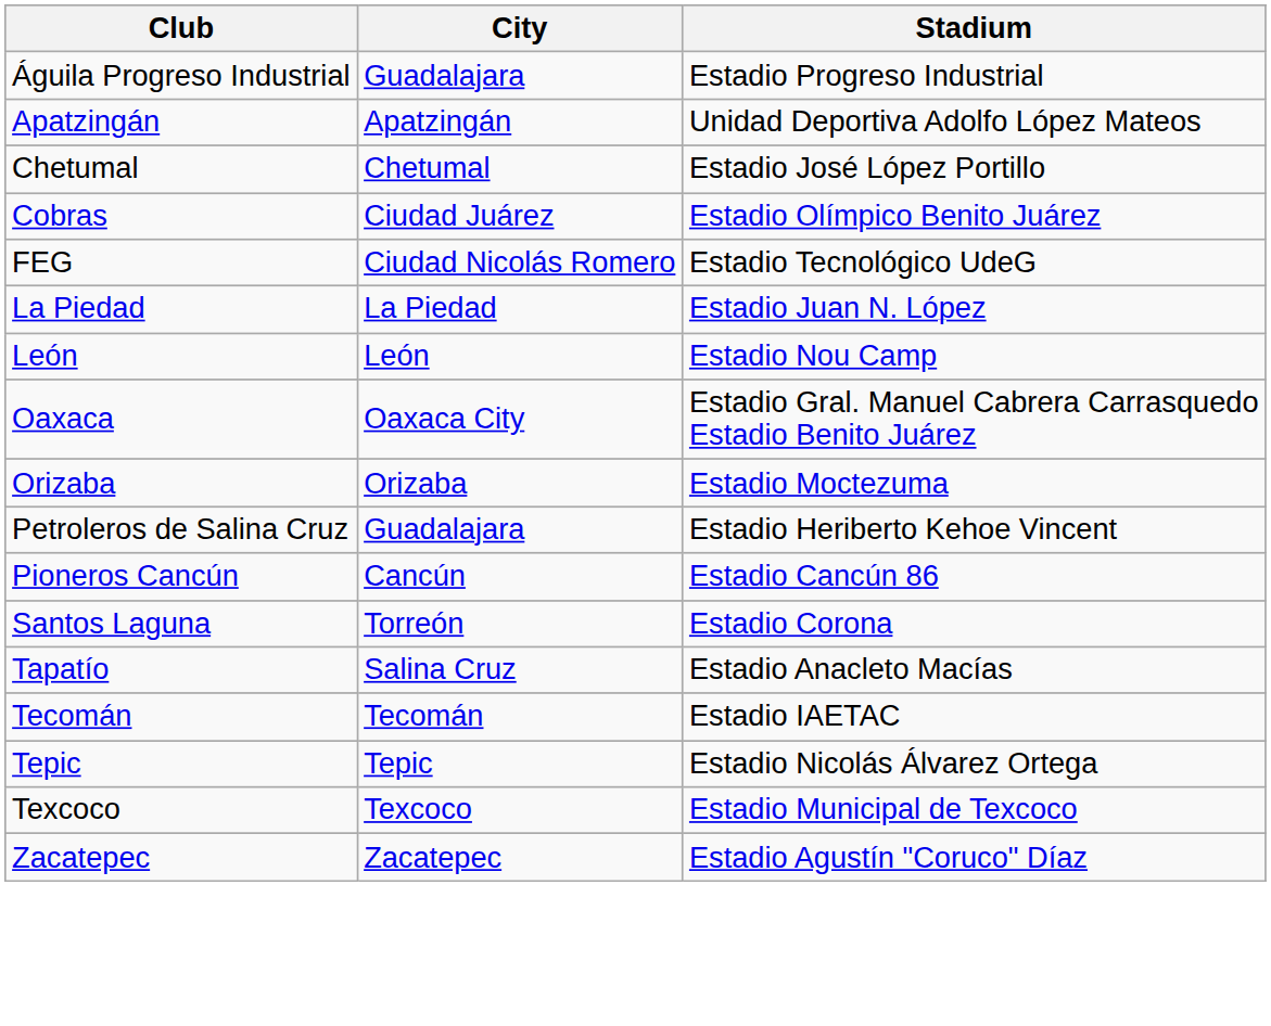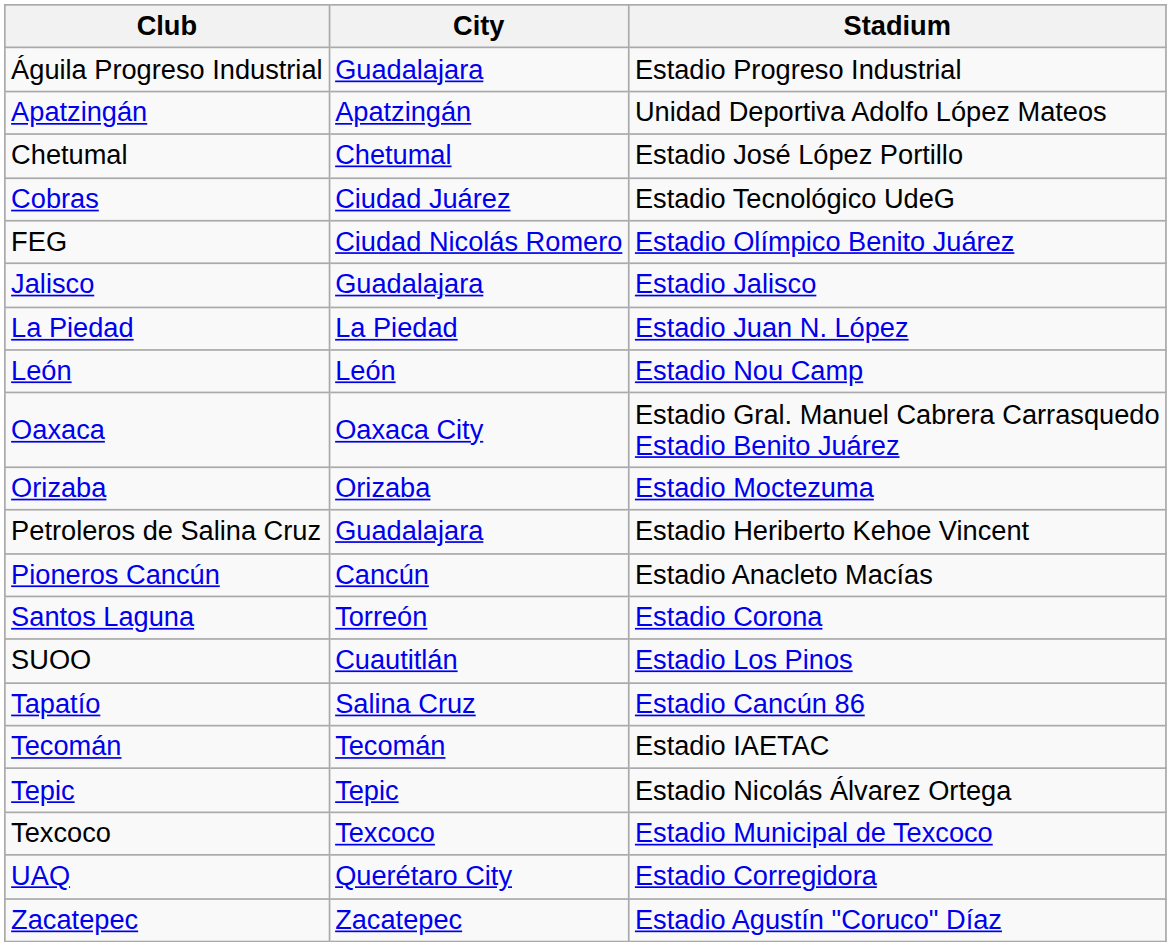 <table class="wikitable sortable">
 <tr>
 <th>Club</th>
 <th>City</th>
 <th>Stadium</th>
 </tr>
 <tr>
 <td>Águila Progreso Industrial</td>
 <td><a href='#'>Guadalajara</a></td>
 <td>Estadio Progreso Industrial</td>
 </tr>
 <tr>
 <td><a href='#'>Apatzingán</a></td>
 <td><a href='#'>Apatzingán</a></td>
 <td>Unidad Deportiva Adolfo López Mateos</td>
 </tr>
 <tr>
 <td>Chetumal</td>
 <td><a href='#'>Chetumal</a></td>
 <td>Estadio José López Portillo</td>
 </tr>
 <tr>
 <td><a href='#'>Cobras</a></td>
 <td><a href='#'>Ciudad Juárez</a></td>
-<td><a href='#'>Estadio Olímpico Benito Juárez</a></td>
+<td>Estadio Tecnológico UdeG</td>
 </tr>
 <tr>
 <td>FEG</td>
 <td><a href='#'>Ciudad Nicolás Romero</a></td>
-<td>Estadio Tecnológico UdeG</td>
+<td><a href='#'>Estadio Olímpico Benito Juárez</a></td>
+</tr>
+<tr>
+<td><a href='#'>Jalisco</a></td>
+<td><a href='#'>Guadalajara</a></td>
+<td><a href='#'>Estadio Jalisco</a></td>
 </tr>
 <tr>
 <td><a href='#'>La Piedad</a></td>
 <td><a href='#'>La Piedad</a></td>
 <td><a href='#'>Estadio Juan N. López</a></td>
 </tr>
 <tr>
 <td><a href='#'>León</a></td>
 <td><a href='#'>León</a></td>
 <td><a href='#'>Estadio Nou Camp</a></td>
 </tr>
 <tr>
 <td><a href='#'>Oaxaca</a></td>
 <td><a href='#'>Oaxaca City</a></td>
 <td>Estadio Gral. Manuel Cabrera Carrasquedo<br><a href='#'>Estadio Benito Juárez</a></td>
 </tr>
 <tr>
 <td><a href='#'>Orizaba</a></td>
 <td><a href='#'>Orizaba</a></td>
 <td><a href='#'>Estadio Moctezuma</a></td>
 </tr>
 <tr>
 <td>Petroleros de Salina Cruz</td>
 <td><a href='#'>Guadalajara</a></td>
 <td>Estadio Heriberto Kehoe Vincent</td>
 </tr>
 <tr>
 <td><a href='#'>Pioneros Cancún</a></td>
 <td><a href='#'>Cancún</a></td>
-<td><a href='#'>Estadio Cancún 86</a></td>
+<td>Estadio Anacleto Macías</td>
 </tr>
 <tr>
 <td><a href='#'>Santos Laguna</a></td>
 <td><a href='#'>Torreón</a></td>
 <td><a href='#'>Estadio Corona</a></td>
 </tr>
 <tr>
+<td>SUOO</td>
+<td><a href='#'>Cuautitlán</a></td>
+<td><a href='#'>Estadio Los Pinos</a></td>
+</tr>
+<tr>
 <td><a href='#'>Tapatío</a></td>
 <td><a href='#'>Salina Cruz</a></td>
-<td>Estadio Anacleto Macías</td>
+<td><a href='#'>Estadio Cancún 86</a></td>
 </tr>
 <tr>
 <td><a href='#'>Tecomán</a></td>
 <td><a href='#'>Tecomán</a></td>
 <td>Estadio IAETAC</td>
 </tr>
 <tr>
 <td><a href='#'>Tepic</a></td>
 <td><a href='#'>Tepic</a></td>
 <td>Estadio Nicolás Álvarez Ortega</td>
 </tr>
 <tr>
 <td>Texcoco</td>
 <td><a href='#'>Texcoco</a></td>
 <td><a href='#'>Estadio Municipal de Texcoco</a></td>
 </tr>
 <tr>
+<td><a href='#'>UAQ</a></td>
+<td><a href='#'>Querétaro City</a></td>
+<td><a href='#'>Estadio Corregidora</a></td>
+</tr>
+<tr>
 <td><a href='#'>Zacatepec</a></td>
 <td><a href='#'>Zacatepec</a></td>
 <td><a href='#'>Estadio Agustín "Coruco" Díaz</a></td>
 </tr>
 </table>
